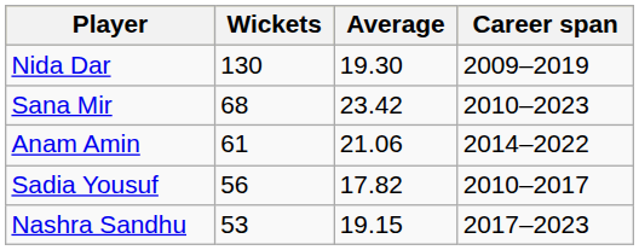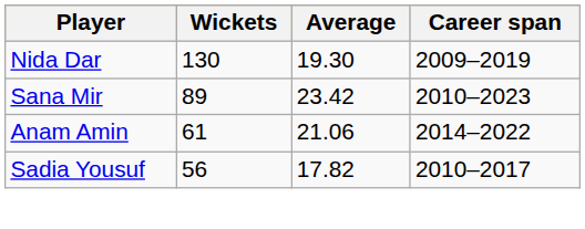 <table class="wikitable"  style="width: 400px;">
 <tr bgcolor=#bdb76b>
 <th>Player</th>
 <th>Wickets</th>
 <th>Average</th>
 <th>Career span</th>
 </tr>
 <tr>
 <td><a href='#'>Nida Dar</a></td>
 <td>130</td>
 <td>19.30</td>
 <td>2009–2019</td>
 </tr>
 <tr>
 <td><a href='#'>Sana Mir</a></td>
-<td>68</td>
+<td>89</td>
 <td>23.42</td>
 <td>2010–2023</td>
 </tr>
 <tr>
 <td><a href='#'>Anam Amin</a></td>
 <td>61</td>
 <td>21.06</td>
 <td>2014–2022</td>
 </tr>
 <tr>
 <td><a href='#'>Sadia Yousuf</a></td>
 <td>56</td>
 <td>17.82</td>
 <td>2010–2017</td>
 </tr>
-<tr>
-<td><a href='#'>Nashra Sandhu</a></td>
-<td>53</td>
-<td>19.15</td>
-<td>2017–2023</td>
-</tr>
 </table>
